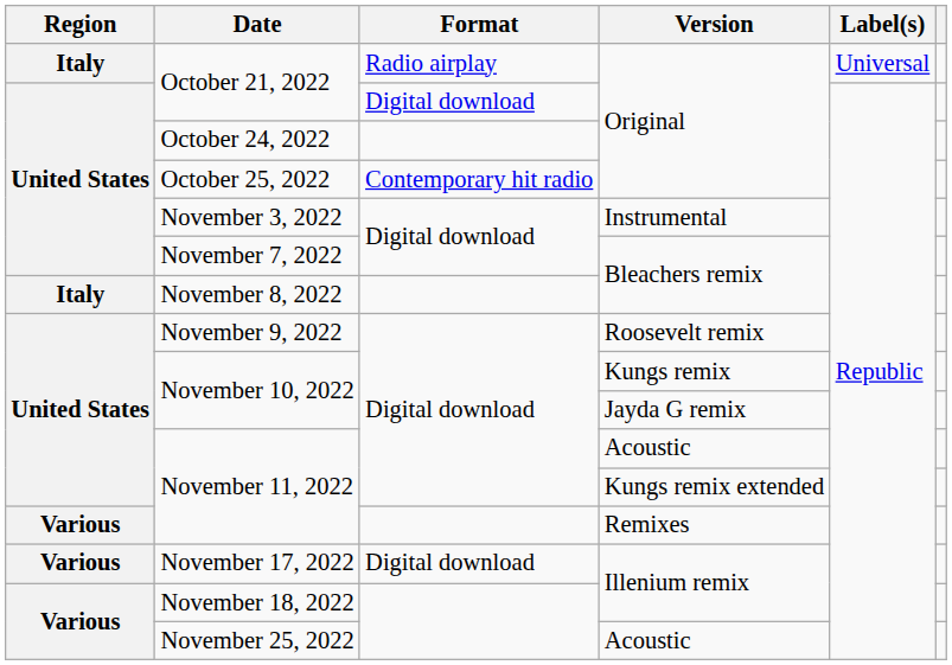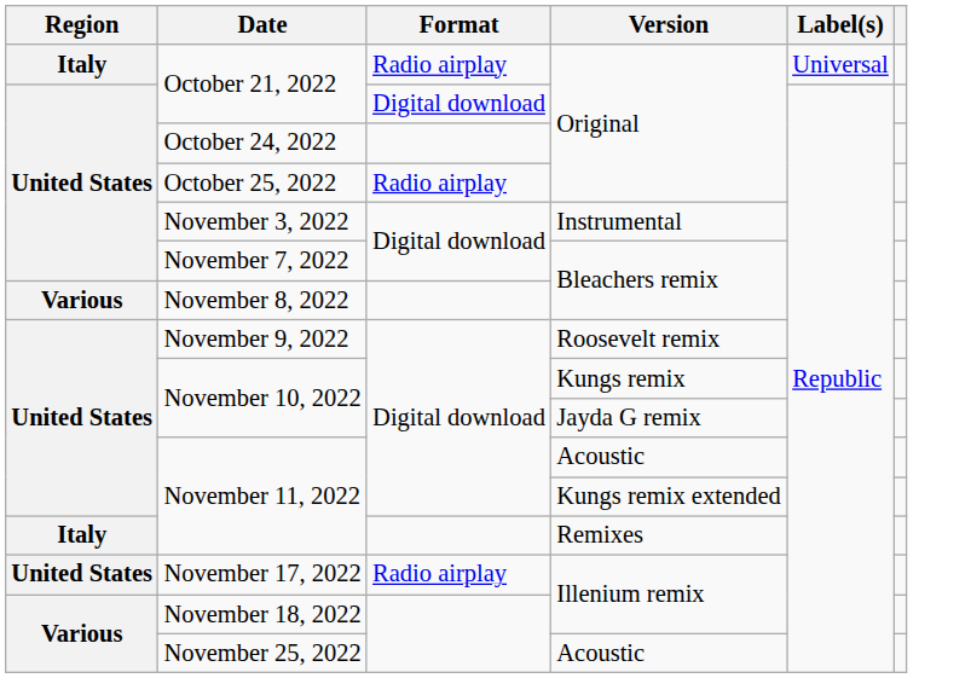 <table class="wikitable plainrowheaders">
 <tr>
 <th scope="col">Region</th>
 <th scope="col">Date</th>
 <th scope="col">Format</th>
 <th scope="col">Version</th>
 <th scope="col">Label(s)</th>
 <th scope="col"></th>
 </tr>
 <tr>
 <th scope="row">Italy</th>
 <td rowspan="2">October 21, 2022</td>
 <td><a href='#'>Radio airplay</a></td>
 <td rowspan="4">Original</td>
 <td><a href='#'>Universal</a></td>
 <td style="text-align:center;"></td>
 </tr>
 <tr>
 <th rowspan="5" scope="row">United States</th>
 <td><a href='#'>Digital download</a></td>
 <td rowspan="15"><a href='#'>Republic</a></td>
 <td style="text-align:center;"></td>
 </tr>
 <tr>
 <td>October 24, 2022</td>
 <td></td>
 <td style="text-align:center;"></td>
 </tr>
 <tr>
 <td>October 25, 2022</td>
-<td><a href='#'>Contemporary hit radio</a></td>
+<td><a href='#'>Radio airplay</a></td>
 <td style="text-align:center;"></td>
 </tr>
 <tr>
 <td>November 3, 2022</td>
 <td rowspan="2">Digital download</td>
 <td>Instrumental</td>
 <td style="text-align:center;"></td>
 </tr>
 <tr>
 <td>November 7, 2022</td>
 <td rowspan="2">Bleachers remix</td>
 <td style="text-align:center;"></td>
 </tr>
 <tr>
-<th scope="row">Italy</th>
+<th scope="row">Various</th>
 <td>November 8, 2022</td>
 <td></td>
 <td style="text-align:center;"></td>
 </tr>
 <tr>
 <th rowspan="5" scope="row">United States</th>
 <td>November 9, 2022</td>
 <td rowspan="5">Digital download</td>
 <td>Roosevelt remix</td>
 <td style="text-align:center;"></td>
 </tr>
 <tr>
 <td rowspan="2">November 10, 2022</td>
 <td>Kungs remix</td>
 <td style="text-align:center;"></td>
 </tr>
 <tr>
 <td>Jayda G remix</td>
 <td style="text-align:center;"></td>
 </tr>
 <tr>
 <td rowspan="3">November 11, 2022</td>
 <td>Acoustic</td>
 <td style="text-align:center;"></td>
 </tr>
 <tr>
 <td>Kungs remix extended</td>
 <td style="text-align:center;"></td>
 </tr>
 <tr>
-<th scope="row">Various</th>
+<th scope="row">Italy</th>
 <td></td>
 <td>Remixes</td>
 <td style="text-align:center;"></td>
 </tr>
 <tr>
-<th scope="row">Various</th>
+<th scope="row">United States</th>
 <td>November 17, 2022</td>
-<td>Digital download</td>
+<td><a href='#'>Radio airplay</a></td>
 <td rowspan="2">Illenium remix</td>
 <td style="text-align:center;"></td>
 </tr>
 <tr>
 <th scope="row" rowspan="2">Various</th>
 <td>November 18, 2022</td>
 <td rowspan="2"></td>
 <td style="text-align:center;"></td>
 </tr>
 <tr>
 <td>November 25, 2022</td>
 <td>Acoustic</td>
 <td style="text-align:center;"></td>
 </tr>
 </table>
